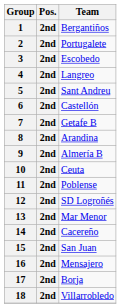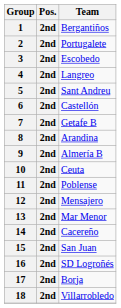 <table class="wikitable">
 <tr>
 <th>Group</th>
 <th>Pos.</th>
 <th>Team</th>
 </tr>
 <tr>
 <th>1</th>
 <th>2nd</th>
 <td><a href='#'>Bergantiños</a></td>
 </tr>
 <tr>
 <th>2</th>
 <th>2nd</th>
 <td><a href='#'>Portugalete</a></td>
 </tr>
 <tr>
 <th>3</th>
 <th>2nd</th>
 <td><a href='#'>Escobedo</a></td>
 </tr>
 <tr>
 <th>4</th>
 <th>2nd</th>
 <td><a href='#'>Langreo</a></td>
 </tr>
 <tr>
 <th>5</th>
 <th>2nd</th>
 <td><a href='#'>Sant Andreu</a></td>
 </tr>
 <tr>
 <th>6</th>
 <th>2nd</th>
 <td><a href='#'>Castellón</a></td>
 </tr>
 <tr>
 <th>7</th>
 <th>2nd</th>
 <td><a href='#'>Getafe B</a></td>
 </tr>
 <tr>
 <th>8</th>
 <th>2nd</th>
 <td><a href='#'>Arandina</a></td>
 </tr>
 <tr>
 <th>9</th>
 <th>2nd</th>
 <td><a href='#'>Almería B</a></td>
 </tr>
 <tr>
 <th>10</th>
 <th>2nd</th>
 <td><a href='#'>Ceuta</a></td>
 </tr>
 <tr>
 <th>11</th>
 <th>2nd</th>
 <td><a href='#'>Poblense</a></td>
 </tr>
 <tr>
 <th>12</th>
 <th>2nd</th>
-<td><a href='#'>SD Logroñés</a></td>
+<td><a href='#'>Mensajero</a></td>
 </tr>
 <tr>
 <th>13</th>
 <th>2nd</th>
 <td><a href='#'>Mar Menor</a></td>
 </tr>
 <tr>
 <th>14</th>
 <th>2nd</th>
 <td><a href='#'>Cacereño</a></td>
 </tr>
 <tr>
 <th>15</th>
 <th>2nd</th>
 <td><a href='#'>San Juan</a></td>
 </tr>
 <tr>
 <th>16</th>
 <th>2nd</th>
-<td><a href='#'>Mensajero</a></td>
+<td><a href='#'>SD Logroñés</a></td>
 </tr>
 <tr>
 <th>17</th>
 <th>2nd</th>
 <td><a href='#'>Borja</a></td>
 </tr>
 <tr>
 <th>18</th>
 <th>2nd</th>
 <td><a href='#'>Villarrobledo</a></td>
 </tr>
 <tr>
 </tr>
 </table>
